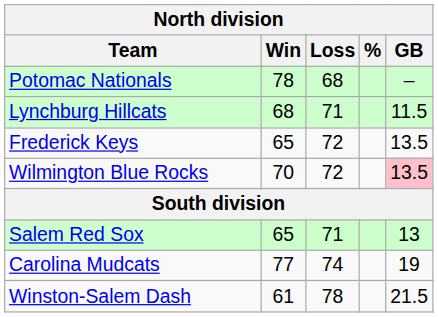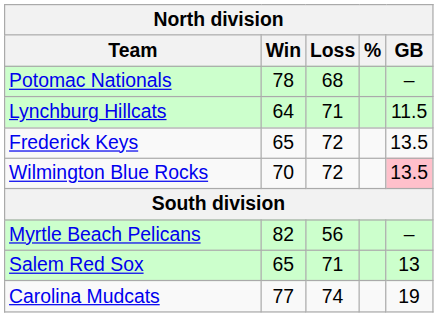 <table class="wikitable">
 <tr>
 <th colspan="5">North division</th>
 </tr>
 <tr>
 <th width="60%">Team</th>
 <th>Win</th>
 <th>Loss</th>
 <th>%</th>
 <th>GB</th>
 </tr>
 <tr align=center bgcolor=ccffcc>
 <td align=left><a href='#'>Potomac Nationals</a></td>
 <td>78</td>
 <td>68</td>
 <td></td>
 <td>–</td>
 </tr>
 <tr align=center bgcolor=ccffcc>
 <td align=left><a href='#'>Lynchburg Hillcats</a></td>
-<td>68</td>
+<td>64</td>
 <td>71</td>
 <td></td>
 <td>11.5</td>
 </tr>
 <tr align=center>
 <td align=left><a href='#'>Frederick Keys</a></td>
 <td>65</td>
 <td>72</td>
 <td></td>
 <td>13.5</td>
 </tr>
 <tr align=center>
 <td align=left><a href='#'>Wilmington Blue Rocks</a></td>
 <td>70</td>
 <td>72</td>
 <td></td>
 <td style="background: pink;">13.5</td>
 </tr>
 <tr>
 <th colspan="5">South division</th>
 </tr>
 <tr align=center bgcolor=ccffcc>
+<td align=left><a href='#'>Myrtle Beach Pelicans</a></td>
+<td>82</td>
+<td>56</td>
+<td></td>
+<td>–</td>
+</tr>
+<tr align=center bgcolor=ccffcc>
 <td align=left><a href='#'>Salem Red Sox</a></td>
 <td>65</td>
 <td>71</td>
 <td></td>
 <td>13</td>
 </tr>
 <tr align=center>
 <td align=left><a href='#'>Carolina Mudcats</a></td>
 <td>77</td>
 <td>74</td>
 <td></td>
 <td>19</td>
 </tr>
-<tr align=center>
-<td align=left><a href='#'>Winston-Salem Dash</a></td>
-<td>61</td>
-<td>78</td>
-<td></td>
-<td>21.5</td>
-</tr>
 </table>
